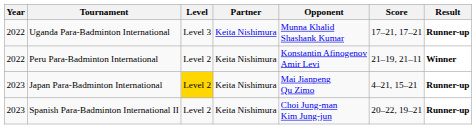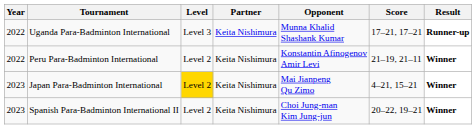 <table class="sortable wikitable" style="font-size: 90%;">
 <tr>
 <th>Year</th>
 <th>Tournament</th>
 <th>Level</th>
 <th>Partner</th>
 <th>Opponent</th>
 <th>Score</th>
 <th>Result</th>
 </tr>
 <tr>
 <td align="center">2022</td>
 <td align="left">Uganda Para-Badminton International</td>
 <td align="left">Level 3</td>
 <td> <a href='#'>Keita Nishimura</a></td>
 <td align="left"> <a href='#'>Munna Khalid</a> <br>  <a href='#'>Shashank Kumar</a></td>
 <td align="left">17–21, 17–21</td>
 <td style="text-align:left; background:white"> <strong>Runner-up</strong></td>
 </tr>
 <tr>
 <td align="center">2022</td>
 <td align="left">Peru Para-Badminton International</td>
 <td align="left">Level 2</td>
 <td> Keita Nishimura</td>
 <td align="left"> <a href='#'>Konstantin Afinogenov</a> <br>  <a href='#'>Amir Levi</a></td>
 <td align="left">21–19, 21–11</td>
 <td style="text-align:left; background:white"> <strong>Winner</strong></td>
 </tr>
 <tr>
 <td align="center">2023</td>
 <td align="left">Japan Para-Badminton International</td>
 <td align="left" style="background: gold;">Level 2</td>
 <td align="left"> Keita Nishimura</td>
 <td align="left"> <a href='#'>Mai Jianpeng</a> <br>  <a href='#'>Qu Zimo</a></td>
 <td align="left">4–21, 15–21</td>
-<td style="text-align:left; background:white"> <strong>Runner-up</strong></td>
+<td style="text-align:left; background:white"> <strong>Winner</strong></td>
 </tr>
 <tr>
 <td align="center">2023</td>
 <td align="left">Spanish Para-Badminton International II</td>
 <td align="left">Level 2</td>
 <td align="left"> Keita Nishimura</td>
 <td align="left"> <a href='#'>Choi Jung-man</a> <br>  <a href='#'>Kim Jung-jun</a></td>
 <td align="left">20–22, 19–21</td>
-<td style="text-align:left; background:white"> <strong>Runner-up</strong></td>
+<td style="text-align:left; background:white"> <strong>Winner</strong></td>
 </tr>
 </table>
